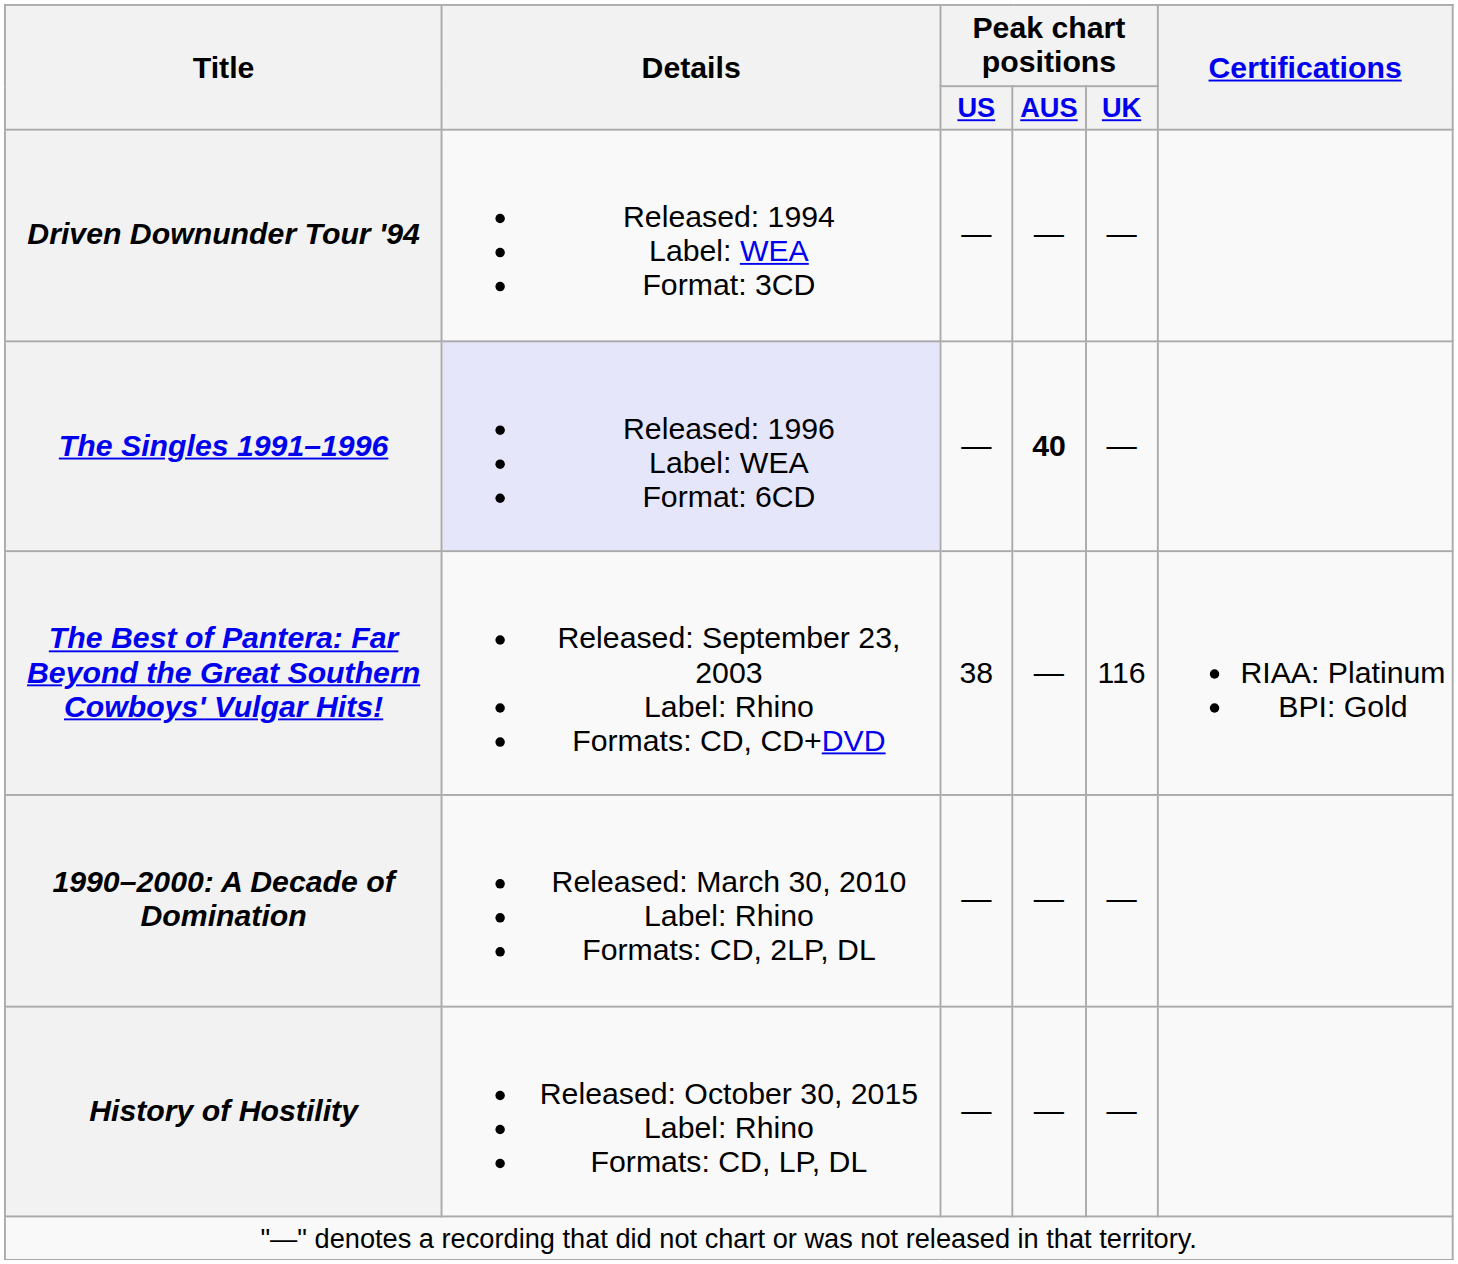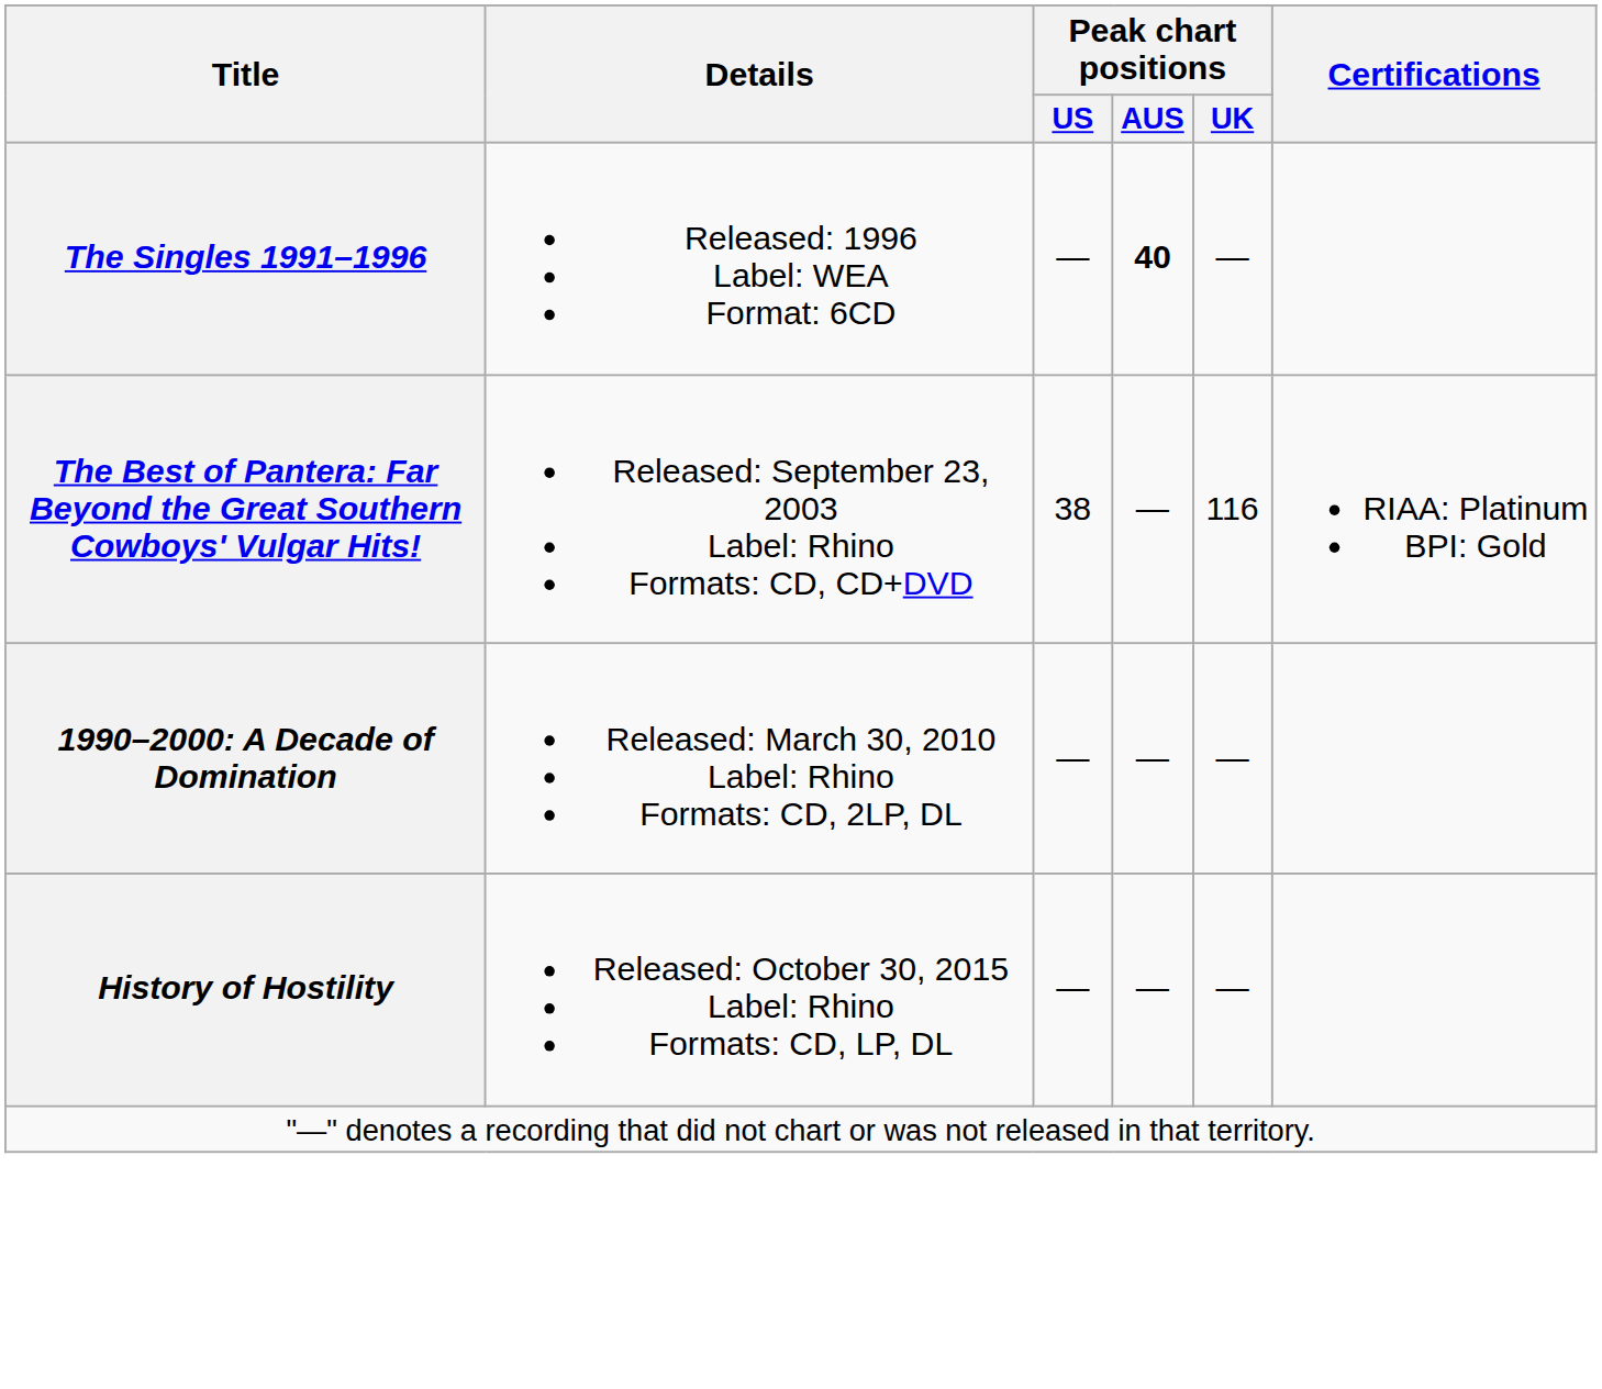 <table class="wikitable plainrowheaders" style="text-align:center;">
 <tr>
 <th scope="col" rowspan="2" style="width:14em;">Title</th>
 <th scope="col" rowspan="2" style="width:16em;">Details</th>
 <th scope="col" colspan="3">Peak chart positions</th>
 <th scope="col" rowspan="2"><a href='#'>Certifications</a></th>
 </tr>
 <tr>
 <th scope="col" style="width:2.2em;font-size:90%;"><a href='#'>US</a><br></th>
 <th scope="col" style="width:2.2em;font-size:90%;"><a href='#'>AUS</a><br></th>
 <th scope="col" style="width:2.2em;font-size:90%;"><a href='#'>UK</a><br></th>
 </tr>
 <tr>
-<th scope="row"><em>Driven Downunder Tour '94</em></th>
-<td><br><ul><li>Released: 1994</li><li>Label: <a href='#'>WEA</a></li><li>Format: 3CD</li></ul></td>
-<td>—</td>
-<td>—</td>
-<td>—</td>
-<td></td>
-</tr>
-<tr>
 <th scope="row"><em><a href='#'>The Singles 1991–1996</a></em></th>
-<td style="background: lavender;"><br><ul><li>Released: 1996</li><li>Label: WEA</li><li>Format: 6CD</li></ul></td>
+<td><br><ul><li>Released: 1996</li><li>Label: WEA</li><li>Format: 6CD</li></ul></td>
 <td>—</td>
 <td><strong>40</strong></td>
 <td>—</td>
 <td></td>
 </tr>
 <tr>
 <th scope="row"><em><a href='#'>The Best of Pantera: Far Beyond the Great Southern Cowboys' Vulgar Hits!</a></em></th>
 <td><br><ul><li>Released: September 23, 2003</li><li>Label: Rhino</li><li>Formats: CD, CD+<a href='#'>DVD</a></li></ul></td>
 <td>38</td>
 <td>—</td>
 <td>116</td>
 <td><br><ul><li>RIAA: Platinum</li><li>BPI: Gold</li></ul></td>
 </tr>
 <tr>
 <th scope="row"><em>1990–2000: A Decade of Domination</em></th>
 <td><br><ul><li>Released: March 30, 2010</li><li>Label: Rhino</li><li>Formats: CD, 2LP, DL</li></ul></td>
 <td>—</td>
 <td>—</td>
 <td>—</td>
 <td></td>
 </tr>
 <tr>
 <th scope="row"><em>History of Hostility</em></th>
 <td><br><ul><li>Released: October 30, 2015</li><li>Label: Rhino</li><li>Formats: CD, LP, DL</li></ul></td>
 <td>—</td>
 <td>—</td>
 <td>—</td>
 <td></td>
 </tr>
 <tr>
 <td colspan="6" style="font-size:90%">"—" denotes a recording that did not chart or was not released in that territory.</td>
 </tr>
 </table>
